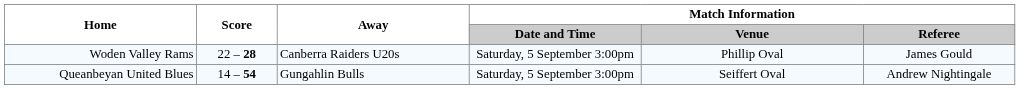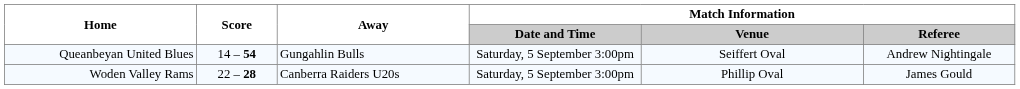 <table width="100%" cellspacing="0" cellpadding="3" border="1" style="border-collapse:collapse;  text-align:center;">
 <tr>
 <th rowspan="2" width="19%">Home</th>
 <th rowspan="2" width="8%">Score</th>
 <th rowspan="2" width="19%">Away</th>
 <th colspan="3">Match Information</th>
 </tr>
 <tr bgcolor="#CCCCCC">
 <th width="17%">Date and Time</th>
 <th width="22%">Venue</th>
 <th width="50%">Referee</th>
 </tr>
 <tr style="text-align:center; background:#f5faff;">
+<td align="right">Queanbeyan United Blues </td>
+<td>14 – <strong>54</strong></td>
+<td align="left"> Gungahlin Bulls</td>
+<td>Saturday, 5 September 3:00pm</td>
+<td>Seiffert Oval</td>
+<td>Andrew Nightingale</td>
+</tr>
+<tr style="text-align:center; background:#f5faff;">
 <td align="right">Woden Valley Rams </td>
 <td>22 – <strong>28</strong></td>
 <td align="left"> Canberra Raiders U20s</td>
 <td>Saturday, 5 September 3:00pm</td>
 <td>Phillip Oval</td>
 <td>James Gould</td>
 </tr>
-<tr style="text-align:center; background:#f5faff;">
-<td align="right">Queanbeyan United Blues </td>
-<td>14 – <strong>54</strong></td>
-<td align="left"> Gungahlin Bulls</td>
-<td>Saturday, 5 September 3:00pm</td>
-<td>Seiffert Oval</td>
-<td>Andrew Nightingale</td>
-</tr>
 </table>
